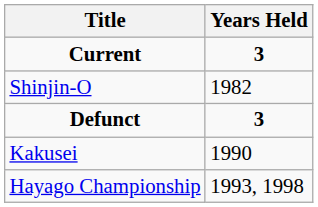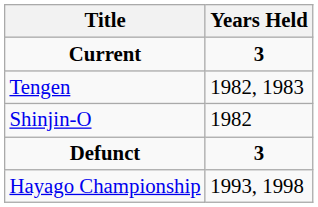 <table class="wikitable">
 <tr>
 <th>Title</th>
 <th>Years Held</th>
 </tr>
 <tr>
 <td align="center"><strong>Current</strong></td>
 <td align="center"><strong>3</strong></td>
 </tr>
 <tr>
+<td> <a href='#'>Tengen</a></td>
+<td>1982, 1983</td>
+</tr>
+<tr>
 <td> <a href='#'>Shinjin-O</a></td>
 <td>1982</td>
 </tr>
 <tr>
 <td align="center"><strong>Defunct</strong></td>
 <td align="center"><strong>3</strong></td>
 </tr>
 <tr>
-<td> <a href='#'>Kakusei</a></td>
-<td>1990</td>
-</tr>
-<tr>
 <td> <a href='#'>Hayago Championship</a></td>
 <td>1993, 1998</td>
 </tr>
 </table>
